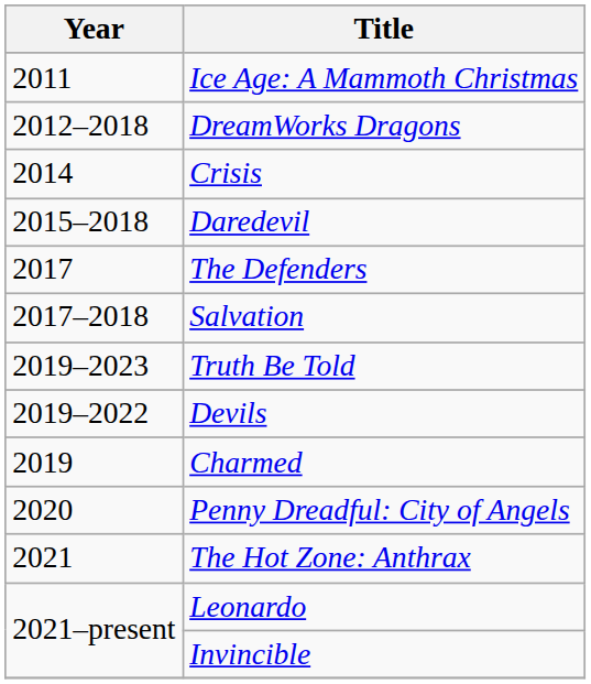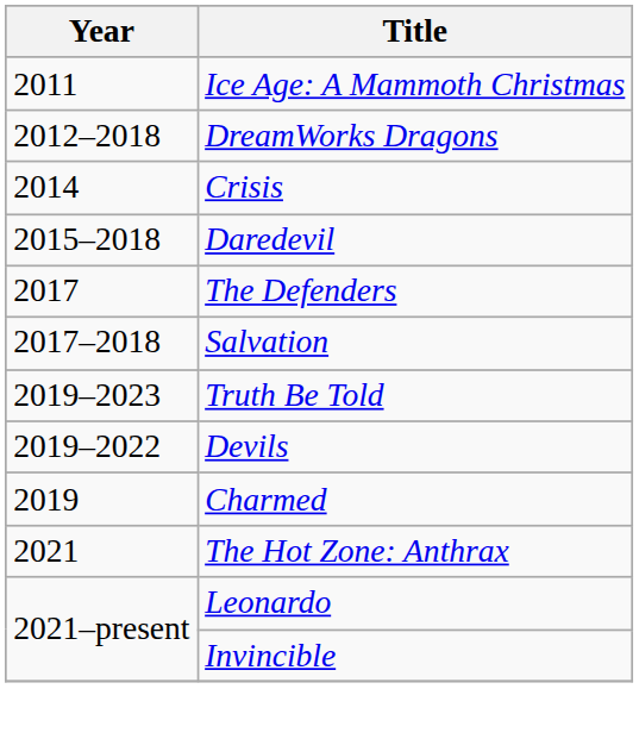 <table class="wikitable sortable">
 <tr>
 <th>Year</th>
 <th>Title</th>
 </tr>
 <tr>
 <td>2011</td>
 <td><em><a href='#'>Ice Age: A Mammoth Christmas</a></em></td>
 </tr>
 <tr>
 <td>2012–2018</td>
 <td><em><a href='#'>DreamWorks Dragons</a></em></td>
 </tr>
 <tr>
 <td>2014</td>
 <td><em><a href='#'>Crisis</a></em></td>
 </tr>
 <tr>
 <td>2015–2018</td>
 <td><em><a href='#'>Daredevil</a></em></td>
 </tr>
 <tr>
 <td>2017</td>
 <td><em><a href='#'>The Defenders</a></em></td>
 </tr>
 <tr>
 <td>2017–2018</td>
 <td><em><a href='#'>Salvation</a></em></td>
 </tr>
 <tr>
 <td>2019–2023</td>
 <td><em><a href='#'>Truth Be Told</a></em></td>
 </tr>
 <tr>
 <td>2019–2022</td>
 <td><em><a href='#'>Devils</a></em></td>
 </tr>
 <tr>
 <td>2019</td>
 <td><em><a href='#'>Charmed</a></em></td>
 </tr>
 <tr>
-<td>2020</td>
-<td><em><a href='#'>Penny Dreadful: City of Angels</a></em></td>
-</tr>
-<tr>
 <td>2021</td>
 <td><em><a href='#'>The Hot Zone: Anthrax</a></em></td>
 </tr>
 <tr>
 <td rowspan="2">2021–present</td>
 <td><em><a href='#'>Leonardo</a></em></td>
 </tr>
 <tr>
 <td><em><a href='#'>Invincible</a></em></td>
 </tr>
 <tr>
 </tr>
 </table>
